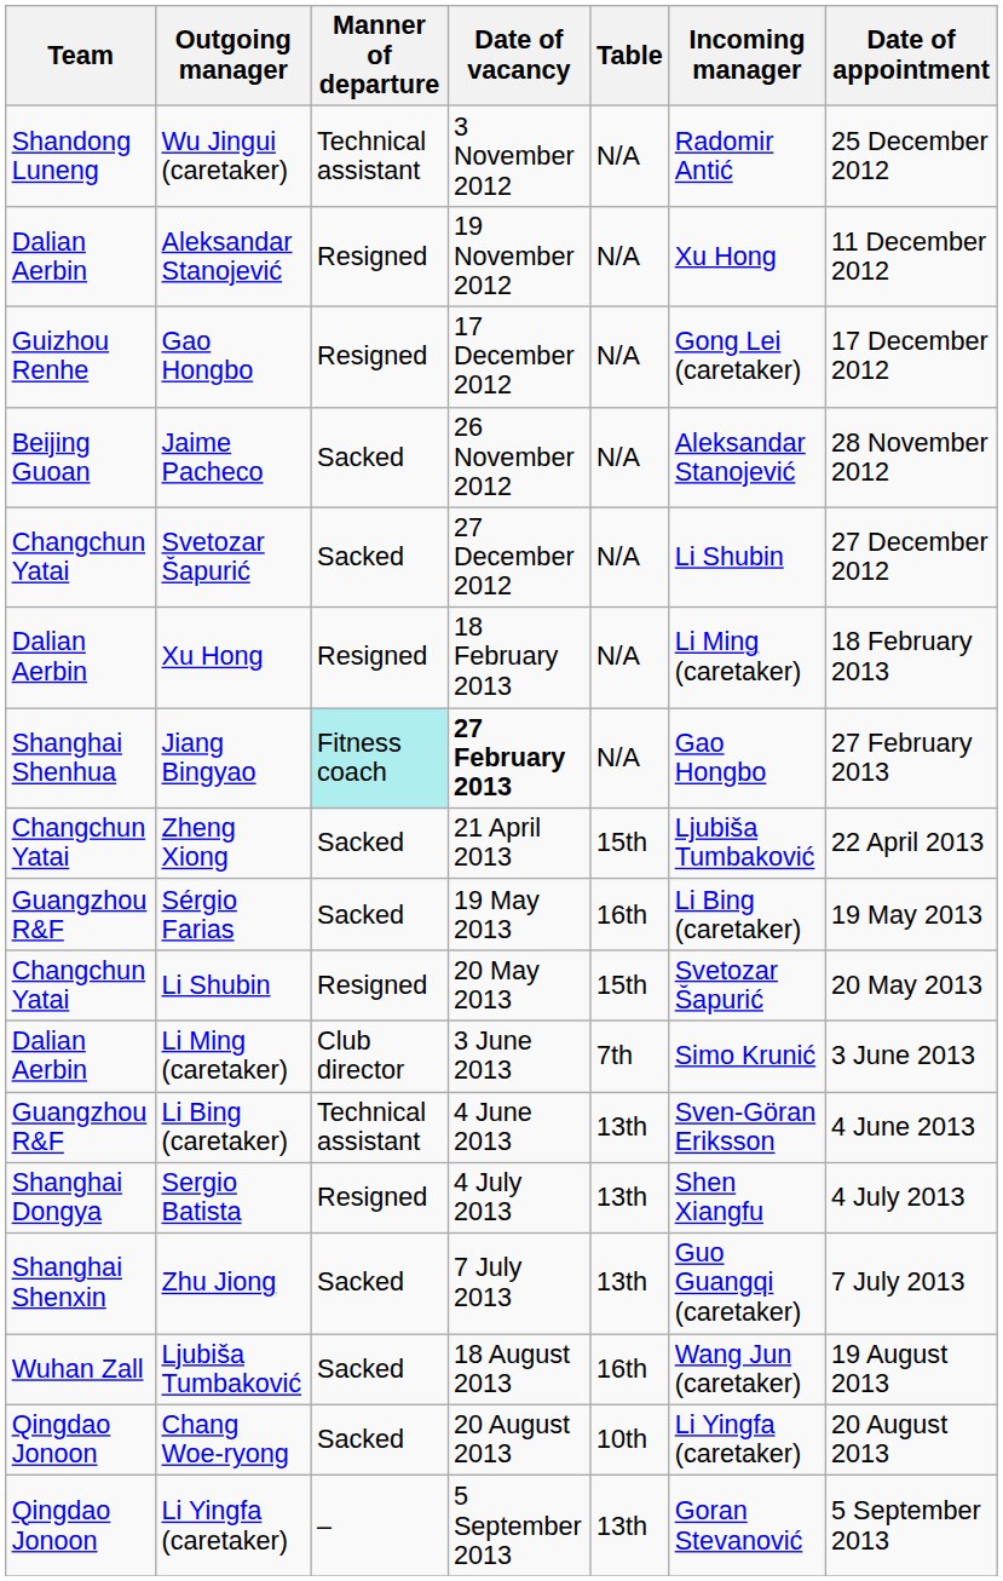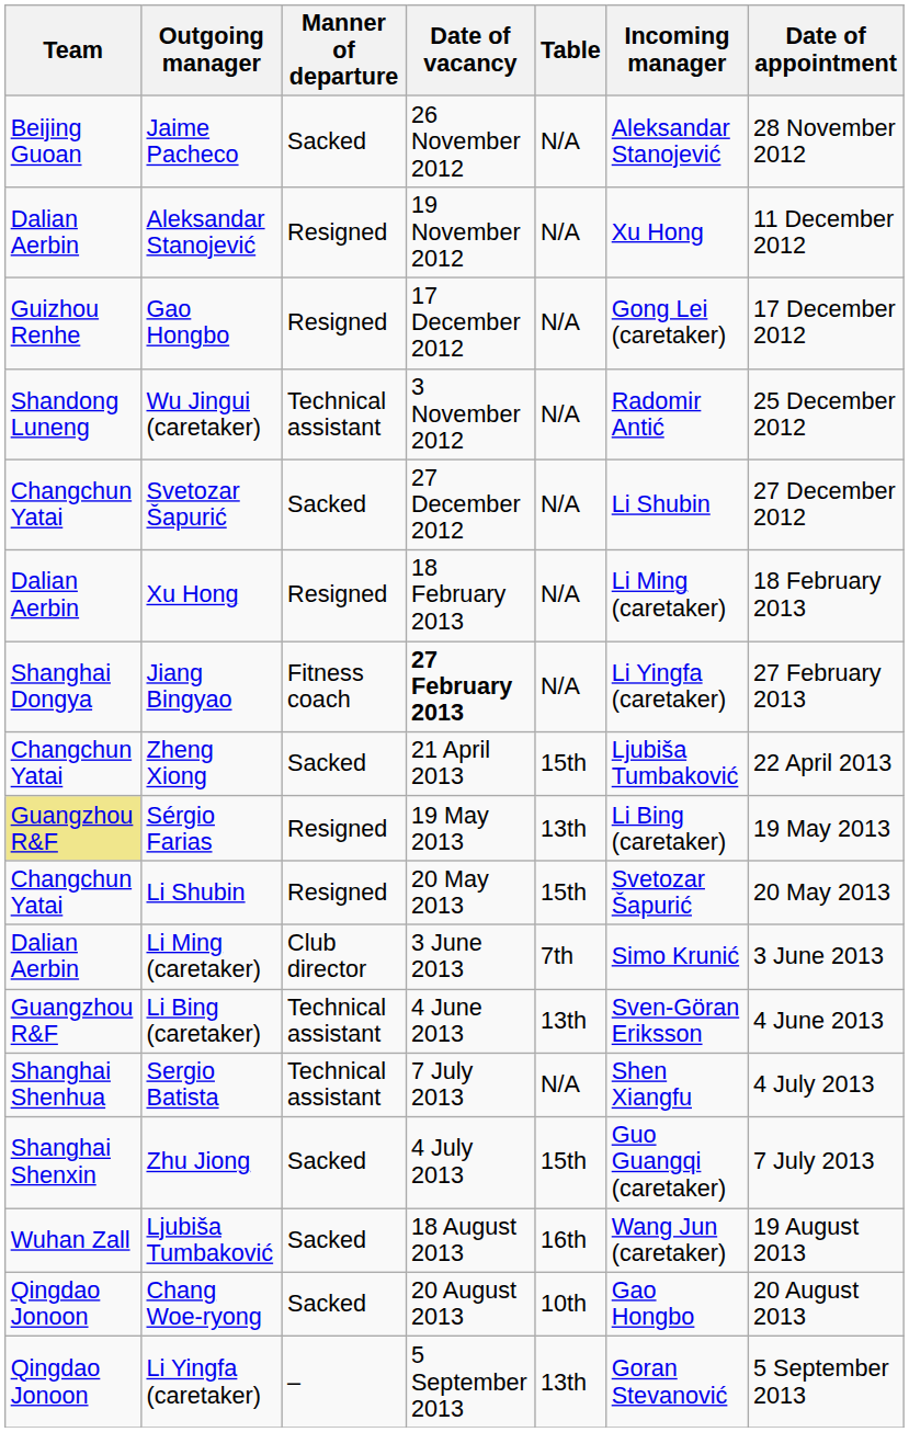 <table class="wikitable">
 <tr>
 <th>Team</th>
 <th>Outgoing manager</th>
 <th>Manner of departure</th>
 <th>Date of vacancy</th>
 <th>Table</th>
 <th>Incoming manager</th>
 <th>Date of appointment</th>
 </tr>
 <tr>
-<td><a href='#'>Shandong Luneng</a></td>
-<td> <a href='#'>Wu Jingui</a> (caretaker)</td>
-<td>Technical assistant</td>
-<td>3 November 2012</td>
+<td><a href='#'>Beijing Guoan</a></td>
+<td> <a href='#'>Jaime Pacheco</a></td>
+<td>Sacked</td>
+<td>26 November 2012</td>
 <td>N/A</td>
-<td> <a href='#'>Radomir Antić</a></td>
-<td>25 December 2012</td>
+<td> <a href='#'>Aleksandar Stanojević</a></td>
+<td>28 November 2012</td>
 </tr>
 <tr>
 <td><a href='#'>Dalian Aerbin</a></td>
 <td> <a href='#'>Aleksandar Stanojević</a></td>
 <td>Resigned</td>
 <td>19 November 2012</td>
 <td>N/A</td>
 <td> <a href='#'>Xu Hong</a></td>
 <td>11 December 2012</td>
 </tr>
 <tr>
 <td><a href='#'>Guizhou Renhe</a></td>
 <td> <a href='#'>Gao Hongbo</a></td>
 <td>Resigned</td>
 <td>17 December 2012</td>
 <td>N/A</td>
 <td> <a href='#'>Gong Lei</a> (caretaker)</td>
 <td>17 December 2012</td>
 </tr>
 <tr>
-<td><a href='#'>Beijing Guoan</a></td>
-<td> <a href='#'>Jaime Pacheco</a></td>
-<td>Sacked</td>
-<td>26 November 2012</td>
+<td><a href='#'>Shandong Luneng</a></td>
+<td> <a href='#'>Wu Jingui</a> (caretaker)</td>
+<td>Technical assistant</td>
+<td>3 November 2012</td>
 <td>N/A</td>
-<td> <a href='#'>Aleksandar Stanojević</a></td>
-<td>28 November 2012</td>
+<td> <a href='#'>Radomir Antić</a></td>
+<td>25 December 2012</td>
 </tr>
 <tr>
 <td><a href='#'>Changchun Yatai</a></td>
 <td> <a href='#'>Svetozar Šapurić</a></td>
 <td>Sacked</td>
 <td>27 December 2012</td>
 <td>N/A</td>
 <td> <a href='#'>Li Shubin</a></td>
 <td>27 December 2012</td>
 </tr>
 <tr>
 <td><a href='#'>Dalian Aerbin</a></td>
 <td> <a href='#'>Xu Hong</a></td>
 <td>Resigned</td>
 <td>18 February 2013</td>
 <td>N/A</td>
 <td> <a href='#'>Li Ming</a> (caretaker)</td>
 <td>18 February 2013</td>
 </tr>
 <tr>
-<td><a href='#'>Shanghai Shenhua</a></td>
+<td><a href='#'>Shanghai Dongya</a></td>
 <td> <a href='#'>Jiang Bingyao</a></td>
-<td style="background: paleturquoise;">Fitness coach</td>
+<td>Fitness coach</td>
 <td><strong>27 February 2013</strong></td>
 <td>N/A</td>
-<td> <a href='#'>Gao Hongbo</a></td>
+<td> <a href='#'>Li Yingfa</a> (caretaker)</td>
 <td>27 February 2013</td>
 </tr>
 <tr>
 <td><a href='#'>Changchun Yatai</a></td>
 <td> <a href='#'>Zheng Xiong</a></td>
 <td>Sacked</td>
 <td>21 April 2013</td>
 <td>15th</td>
 <td> <a href='#'>Ljubiša Tumbaković</a></td>
 <td>22 April 2013</td>
 </tr>
 <tr>
-<td><a href='#'>Guangzhou R&F</a></td>
+<td style="background: khaki;"><a href='#'>Guangzhou R&F</a></td>
 <td> <a href='#'>Sérgio Farias</a></td>
-<td>Sacked</td>
+<td>Resigned</td>
 <td>19 May 2013</td>
-<td>16th</td>
+<td>13th</td>
 <td> <a href='#'>Li Bing</a> (caretaker)</td>
 <td>19 May 2013</td>
 </tr>
 <tr>
 <td><a href='#'>Changchun Yatai</a></td>
 <td> <a href='#'>Li Shubin</a></td>
 <td>Resigned</td>
 <td>20 May 2013</td>
 <td>15th</td>
 <td> <a href='#'>Svetozar Šapurić</a></td>
 <td>20 May 2013</td>
 </tr>
 <tr>
 <td><a href='#'>Dalian Aerbin</a></td>
 <td> <a href='#'>Li Ming</a> (caretaker)</td>
 <td>Club director</td>
 <td>3 June 2013</td>
 <td>7th</td>
 <td> <a href='#'>Simo Krunić</a></td>
 <td>3 June 2013</td>
 </tr>
 <tr>
 <td><a href='#'>Guangzhou R&F</a></td>
 <td> <a href='#'>Li Bing</a> (caretaker)</td>
 <td>Technical assistant</td>
 <td>4 June 2013</td>
 <td>13th</td>
 <td> <a href='#'>Sven-Göran Eriksson</a></td>
 <td>4 June 2013</td>
 </tr>
 <tr>
-<td><a href='#'>Shanghai Dongya</a></td>
+<td><a href='#'>Shanghai Shenhua</a></td>
 <td> <a href='#'>Sergio Batista</a></td>
-<td>Resigned</td>
-<td>4 July 2013</td>
-<td>13th</td>
+<td>Technical assistant</td>
+<td>7 July 2013</td>
+<td>N/A</td>
 <td> <a href='#'>Shen Xiangfu</a></td>
 <td>4 July 2013</td>
 </tr>
 <tr>
 <td><a href='#'>Shanghai Shenxin</a></td>
 <td> <a href='#'>Zhu Jiong</a></td>
 <td>Sacked</td>
-<td>7 July 2013</td>
-<td>13th</td>
+<td>4 July 2013</td>
+<td>15th</td>
 <td> <a href='#'>Guo Guangqi</a> (caretaker)</td>
 <td>7 July 2013</td>
 </tr>
 <tr>
 <td><a href='#'>Wuhan Zall</a></td>
 <td> <a href='#'>Ljubiša Tumbaković</a></td>
 <td>Sacked</td>
 <td>18 August 2013</td>
 <td>16th</td>
 <td> <a href='#'>Wang Jun</a> (caretaker)</td>
 <td>19 August 2013</td>
 </tr>
 <tr>
 <td><a href='#'>Qingdao Jonoon</a></td>
 <td> <a href='#'>Chang Woe-ryong</a></td>
 <td>Sacked</td>
 <td>20 August 2013</td>
 <td>10th</td>
-<td> <a href='#'>Li Yingfa</a> (caretaker)</td>
+<td> <a href='#'>Gao Hongbo</a></td>
 <td>20 August 2013</td>
 </tr>
 <tr>
 <td><a href='#'>Qingdao Jonoon</a></td>
 <td> <a href='#'>Li Yingfa</a> (caretaker)</td>
 <td>–</td>
 <td>5 September 2013</td>
 <td>13th</td>
 <td> <a href='#'>Goran Stevanović</a></td>
 <td>5 September 2013</td>
 </tr>
 </table>
